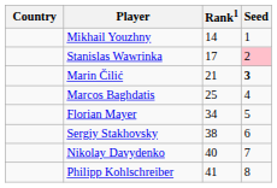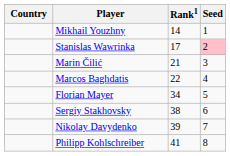 <table class=wikitable>
 <tr>
 <th width="70">Country</th>
 <th width="175">Player</th>
 <th>Rank<sup>1</sup></th>
 <th>Seed</th>
 </tr>
 <tr>
 <td></td>
 <td><a href='#'>Mikhail Youzhny</a></td>
 <td>14</td>
 <td>1</td>
 </tr>
 <tr>
 <td></td>
 <td><a href='#'>Stanislas Wawrinka</a></td>
 <td>17</td>
 <td style="background: pink;">2</td>
 </tr>
 <tr>
 <td></td>
 <td><a href='#'>Marin Čilić</a></td>
 <td>21</td>
-<td><strong>3</strong></td>
+<td>3</td>
 </tr>
 <tr>
 <td></td>
 <td><a href='#'>Marcos Baghdatis</a></td>
-<td>25</td>
+<td>22</td>
 <td>4</td>
 </tr>
 <tr>
 <td></td>
 <td><a href='#'>Florian Mayer</a></td>
 <td>34</td>
 <td>5</td>
 </tr>
 <tr>
 <td></td>
 <td><a href='#'>Sergiy Stakhovsky</a></td>
 <td>38</td>
 <td>6</td>
 </tr>
 <tr>
 <td></td>
 <td><a href='#'>Nikolay Davydenko</a></td>
-<td>40</td>
+<td>39</td>
 <td>7</td>
 </tr>
 <tr>
 <td></td>
 <td><a href='#'>Philipp Kohlschreiber</a></td>
 <td>41</td>
 <td>8<br></td>
 </tr>
 </table>
